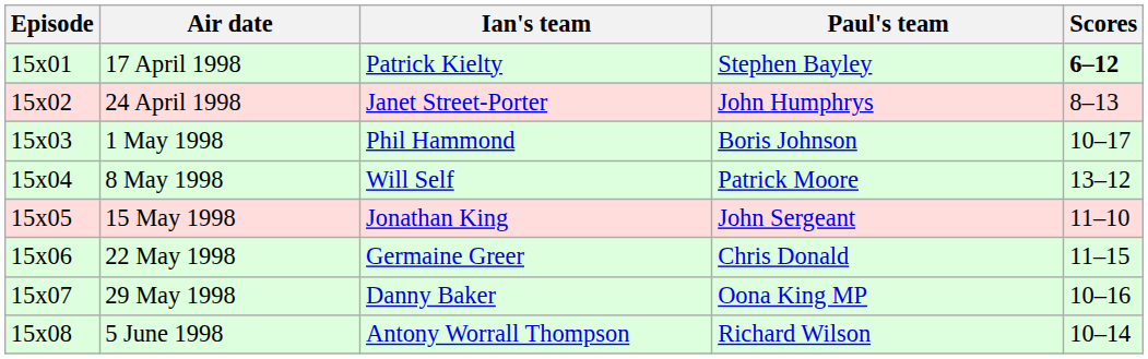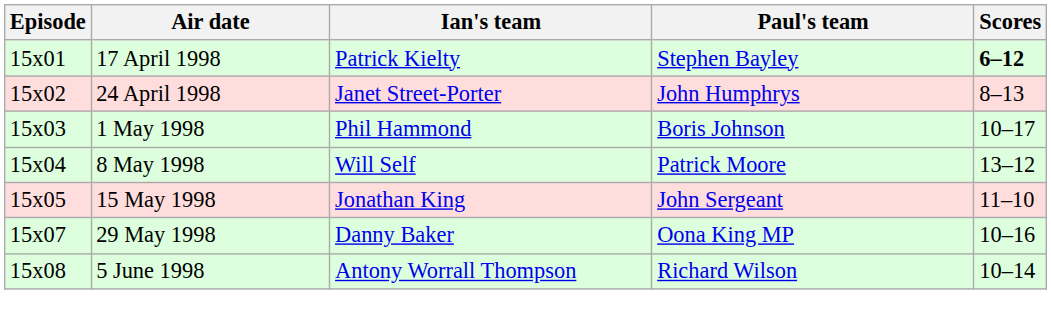 <table class="wikitable" style="width:745px;">
 <tr>
 <th style="width:5%;">Episode</th>
 <th style="width:23%;">Air date</th>
 <th style="width:31%;">Ian's team</th>
 <th style="width:31%;">Paul's team</th>
 <th style="width:6%;">Scores</th>
 </tr>
 <tr style="background:#dfd;">
 <td>15x01</td>
 <td>17 April 1998</td>
 <td><a href='#'>Patrick Kielty</a></td>
 <td><a href='#'>Stephen Bayley</a></td>
 <td><strong>6–12</strong></td>
 </tr>
 <tr style="background:#fdd;">
 <td>15x02</td>
 <td>24 April 1998</td>
 <td><a href='#'>Janet Street-Porter</a></td>
 <td><a href='#'>John Humphrys</a></td>
 <td>8–13</td>
 </tr>
 <tr style="background:#dfd;">
 <td>15x03</td>
 <td>1 May 1998</td>
 <td><a href='#'>Phil Hammond</a></td>
 <td><a href='#'>Boris Johnson</a></td>
 <td>10–17</td>
 </tr>
 <tr style="background:#dfd;">
 <td>15x04</td>
 <td>8 May 1998</td>
 <td><a href='#'>Will Self</a></td>
 <td><a href='#'>Patrick Moore</a></td>
 <td>13–12</td>
 </tr>
 <tr style="background:#fdd;">
 <td>15x05</td>
 <td>15 May 1998</td>
 <td><a href='#'>Jonathan King</a></td>
 <td><a href='#'>John Sergeant</a></td>
 <td>11–10</td>
 </tr>
 <tr style="background:#dfd;">
-<td>15x06</td>
-<td>22 May 1998</td>
-<td><a href='#'>Germaine Greer</a></td>
-<td><a href='#'>Chris Donald</a></td>
-<td>11–15</td>
-</tr>
-<tr style="background:#dfd;">
 <td>15x07</td>
 <td>29 May 1998</td>
 <td><a href='#'>Danny Baker</a></td>
 <td><a href='#'>Oona King MP</a></td>
 <td>10–16</td>
 </tr>
 <tr style="background:#dfd;">
 <td>15x08</td>
 <td>5 June 1998</td>
 <td><a href='#'>Antony Worrall Thompson</a></td>
 <td><a href='#'>Richard Wilson</a></td>
 <td>10–14</td>
 </tr>
 </table>
